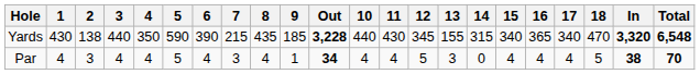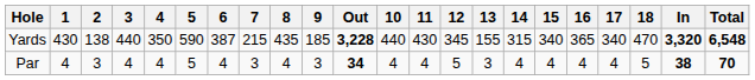 <table class="wikitable" style="text-align:center; font-size:95%">
 <tr>
 <th align="left">Hole</th>
 <th>1</th>
 <th>2</th>
 <th>3</th>
 <th>4</th>
 <th>5</th>
 <th>6</th>
 <th>7</th>
 <th>8</th>
 <th>9</th>
 <th>Out</th>
 <th>10</th>
 <th>11</th>
 <th>12</th>
 <th>13</th>
 <th>14</th>
 <th>15</th>
 <th>16</th>
 <th>17</th>
 <th>18</th>
 <th>In</th>
 <th>Total</th>
 </tr>
 <tr>
 <td align="center">Yards</td>
 <td>430</td>
 <td>138</td>
 <td>440</td>
 <td>350</td>
 <td>590</td>
-<td>390</td>
+<td>387</td>
 <td>215</td>
 <td>435</td>
 <td>185</td>
 <td><strong>3,228</strong></td>
 <td>440</td>
 <td>430</td>
 <td>345</td>
 <td>155</td>
 <td>315</td>
 <td>340</td>
 <td>365</td>
 <td>340</td>
 <td>470</td>
 <td><strong>3,320</strong></td>
 <td><strong>6,548</strong></td>
 </tr>
 <tr>
 <td align="center">Par</td>
 <td>4</td>
 <td>3</td>
 <td>4</td>
 <td>4</td>
 <td>5</td>
 <td>4</td>
 <td>3</td>
 <td>4</td>
-<td>1</td>
+<td>3</td>
 <td><strong>34</strong></td>
 <td>4</td>
 <td>4</td>
 <td>5</td>
 <td>3</td>
-<td>0</td>
+<td>4</td>
 <td>4</td>
 <td>4</td>
 <td>4</td>
 <td>5</td>
 <td><strong>38</strong></td>
 <td><strong>70</strong></td>
 </tr>
 </table>
